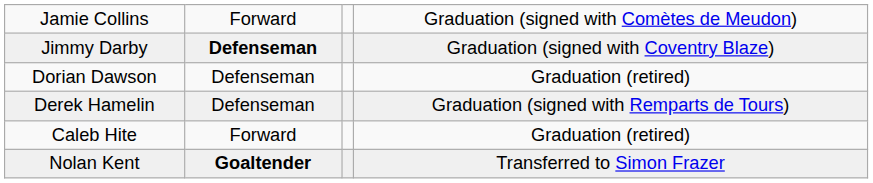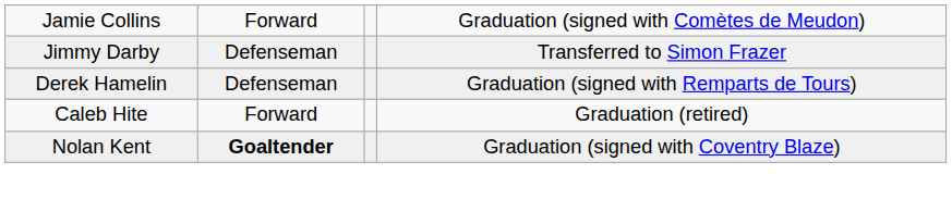 <table class="wikitable" width="60%">
 <tr align="center" bgcolor="">
 <td>Jamie Collins</td>
 <td>Forward</td>
 <td></td>
 <td>Graduation (signed with <a href='#'>Comètes de Meudon</a>)</td>
 </tr>
 <tr align="center" bgcolor="f0f0f0">
 <td>Jimmy Darby</td>
-<td><strong>Defenseman</strong></td>
-<td></td>
-<td>Graduation (signed with <a href='#'>Coventry Blaze</a>)</td>
-</tr>
-<tr align="center" bgcolor="">
-<td>Dorian Dawson</td>
 <td>Defenseman</td>
 <td></td>
-<td>Graduation (retired)</td>
+<td>Transferred to <a href='#'>Simon Frazer</a></td>
 </tr>
 <tr align="center" bgcolor="f0f0f0">
 <td>Derek Hamelin</td>
 <td>Defenseman</td>
 <td></td>
 <td>Graduation (signed with <a href='#'>Remparts de Tours</a>)</td>
 </tr>
 <tr align="center" bgcolor="">
 <td>Caleb Hite</td>
 <td>Forward</td>
 <td></td>
 <td>Graduation (retired)</td>
 </tr>
 <tr align="center" bgcolor="f0f0f0">
 <td>Nolan Kent</td>
 <td><strong>Goaltender</strong></td>
 <td></td>
-<td>Transferred to <a href='#'>Simon Frazer</a></td>
+<td>Graduation (signed with <a href='#'>Coventry Blaze</a>)</td>
 </tr>
 </table>
